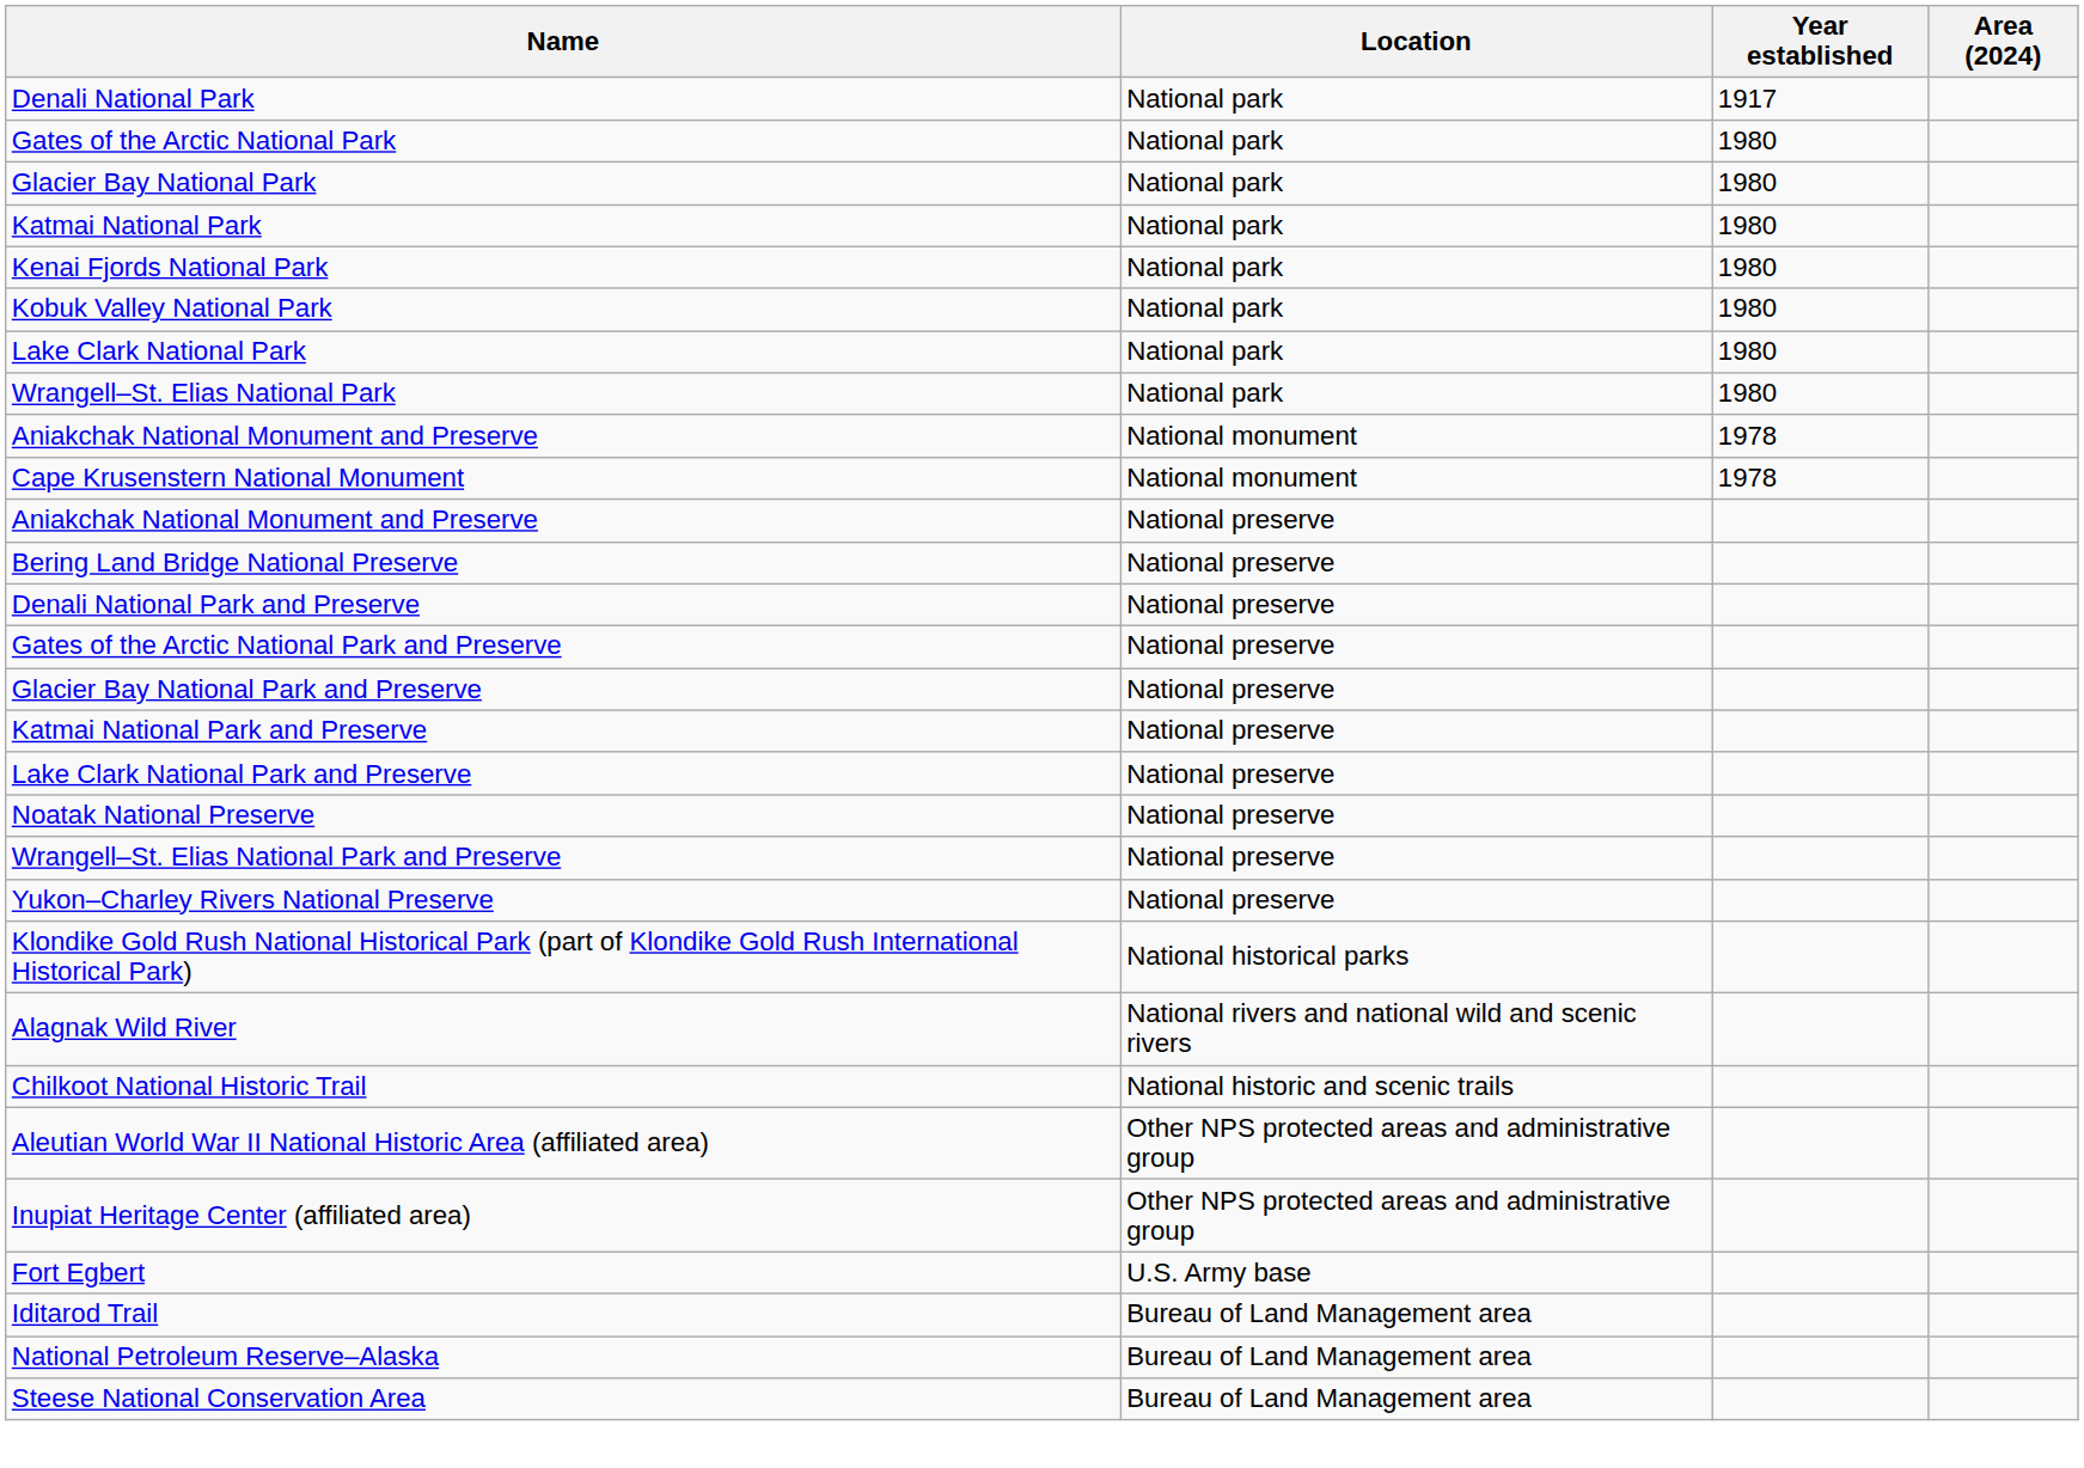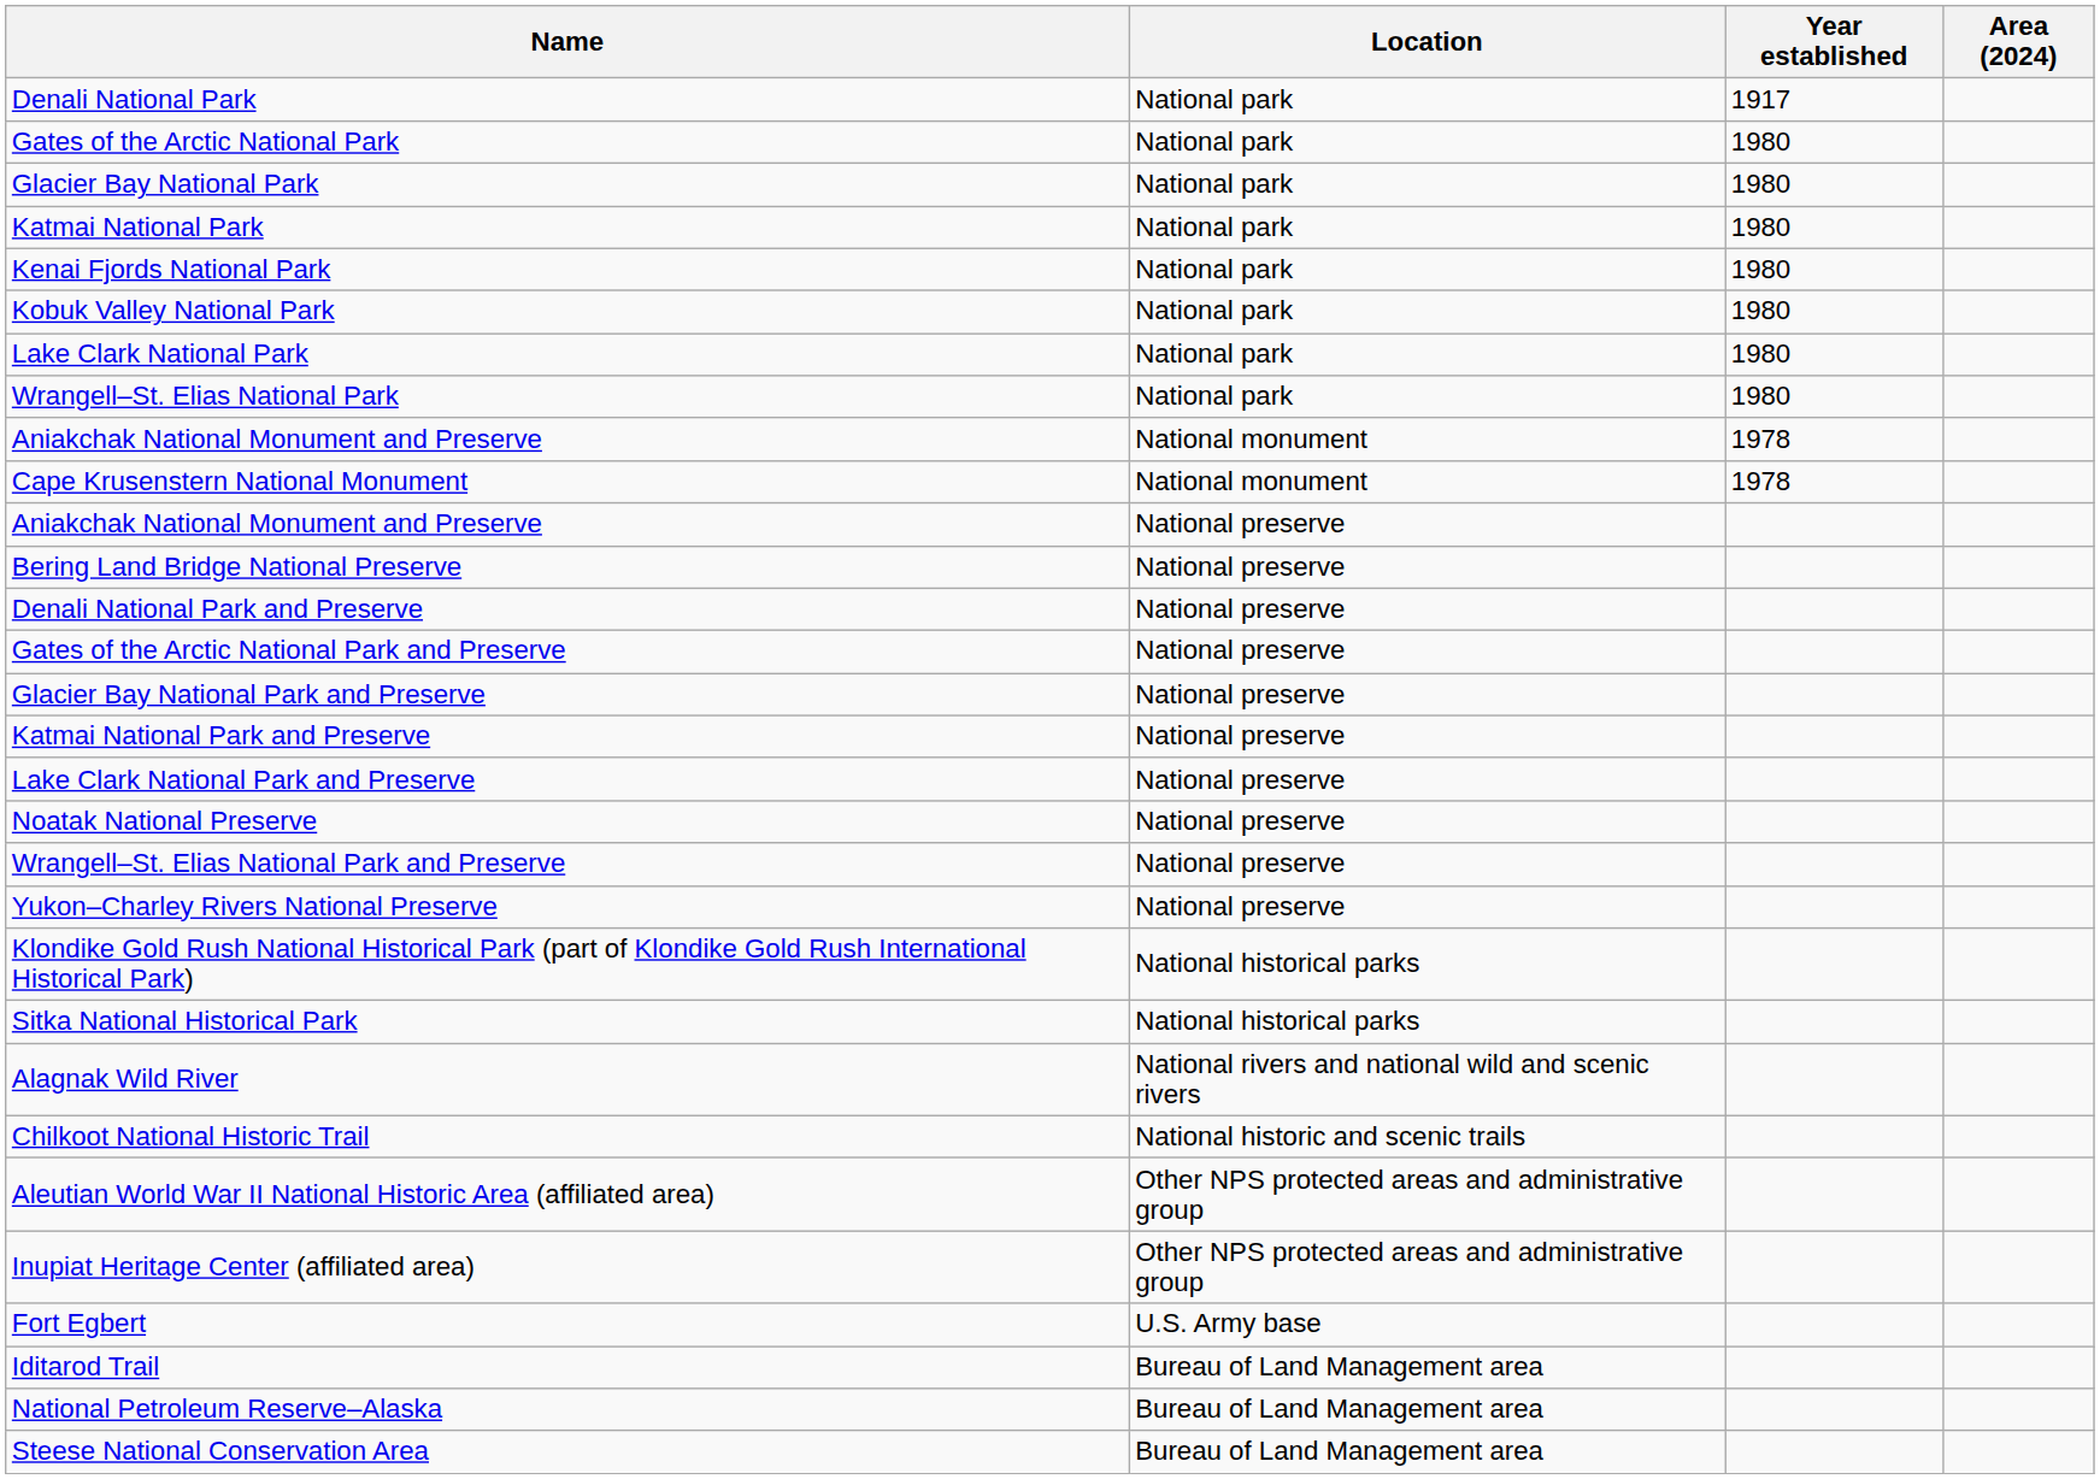 <table class="sortable wikitable">
 <tr>
 <th scope=col>Name</th>
 <th scope=col>Location</th>
 <th scope=col>Year established</th>
 <th scope=col>Area (2024)</th>
 </tr>
 <tr>
 <td><a href='#'>Denali National Park</a></td>
 <td>National park</td>
 <td>1917</td>
 <td></td>
 </tr>
 <tr>
 <td><a href='#'>Gates of the Arctic National Park</a></td>
 <td>National park</td>
 <td>1980</td>
 <td></td>
 </tr>
 <tr>
 <td><a href='#'>Glacier Bay National Park</a></td>
 <td>National park</td>
 <td>1980</td>
 <td></td>
 </tr>
 <tr>
 <td><a href='#'>Katmai National Park</a></td>
 <td>National park</td>
 <td>1980</td>
 <td></td>
 </tr>
 <tr>
 <td><a href='#'>Kenai Fjords National Park</a></td>
 <td>National park</td>
 <td>1980</td>
 <td></td>
 </tr>
 <tr>
 <td><a href='#'>Kobuk Valley National Park</a></td>
 <td>National park</td>
 <td>1980</td>
 <td></td>
 </tr>
 <tr>
 <td><a href='#'>Lake Clark National Park</a></td>
 <td>National park</td>
 <td>1980</td>
 <td></td>
 </tr>
 <tr>
 <td><a href='#'>Wrangell–St. Elias National Park</a></td>
 <td>National park</td>
 <td>1980</td>
 <td></td>
 </tr>
 <tr>
 <td><a href='#'>Aniakchak National Monument and Preserve</a></td>
 <td>National monument</td>
 <td>1978</td>
 <td></td>
 </tr>
 <tr>
 <td><a href='#'>Cape Krusenstern National Monument</a></td>
 <td>National monument</td>
 <td>1978</td>
 <td></td>
 </tr>
 <tr>
 <td><a href='#'>Aniakchak National Monument and Preserve</a></td>
 <td>National preserve</td>
 <td></td>
 <td></td>
 </tr>
 <tr>
 <td><a href='#'>Bering Land Bridge National Preserve</a></td>
 <td>National preserve</td>
 <td></td>
 <td></td>
 </tr>
 <tr>
 <td><a href='#'>Denali National Park and Preserve</a></td>
 <td>National preserve</td>
 <td></td>
 <td></td>
 </tr>
 <tr>
 <td><a href='#'>Gates of the Arctic National Park and Preserve</a></td>
 <td>National preserve</td>
 <td></td>
 <td></td>
 </tr>
 <tr>
 <td><a href='#'>Glacier Bay National Park and Preserve</a></td>
 <td>National preserve</td>
 <td></td>
 <td></td>
 </tr>
 <tr>
 <td><a href='#'>Katmai National Park and Preserve</a></td>
 <td>National preserve</td>
 <td></td>
 <td></td>
 </tr>
 <tr>
 <td><a href='#'>Lake Clark National Park and Preserve</a></td>
 <td>National preserve</td>
 <td></td>
 <td></td>
 </tr>
 <tr>
 <td><a href='#'>Noatak National Preserve</a></td>
 <td>National preserve</td>
 <td></td>
 <td></td>
 </tr>
 <tr>
 <td><a href='#'>Wrangell–St. Elias National Park and Preserve</a></td>
 <td>National preserve</td>
 <td></td>
 <td></td>
 </tr>
 <tr>
 <td><a href='#'>Yukon–Charley Rivers National Preserve</a></td>
 <td>National preserve</td>
 <td></td>
 <td></td>
 </tr>
 <tr>
 <td><a href='#'>Klondike Gold Rush National Historical Park</a> (part of <a href='#'>Klondike Gold Rush International Historical Park</a>)</td>
 <td>National historical parks</td>
 <td></td>
 <td></td>
 </tr>
 <tr>
+<td><a href='#'>Sitka National Historical Park</a></td>
+<td>National historical parks</td>
+<td></td>
+<td></td>
+</tr>
+<tr>
 <td><a href='#'>Alagnak Wild River</a></td>
 <td>National rivers and national wild and scenic rivers</td>
 <td></td>
 <td></td>
 </tr>
 <tr>
 <td><a href='#'>Chilkoot National Historic Trail</a></td>
 <td>National historic and scenic trails</td>
 <td></td>
 <td></td>
 </tr>
 <tr>
 <td><a href='#'>Aleutian World War II National Historic Area</a> (affiliated area)</td>
 <td>Other NPS protected areas and administrative group</td>
 <td></td>
 <td></td>
 </tr>
 <tr>
 <td><a href='#'>Inupiat Heritage Center</a> (affiliated area)</td>
 <td>Other NPS protected areas and administrative group</td>
 <td></td>
 <td></td>
 </tr>
 <tr>
 <td><a href='#'>Fort Egbert</a></td>
 <td>U.S. Army base</td>
 <td></td>
 </tr>
 <tr>
 <td><a href='#'>Iditarod Trail</a></td>
 <td>Bureau of Land Management area</td>
 <td></td>
 <td></td>
 </tr>
 <tr>
 <td><a href='#'>National Petroleum Reserve–Alaska</a></td>
 <td>Bureau of Land Management area</td>
 <td></td>
 <td></td>
 </tr>
 <tr>
 <td><a href='#'>Steese National Conservation Area</a></td>
 <td>Bureau of Land Management area</td>
 <td></td>
 <td></td>
 </tr>
 </table>
